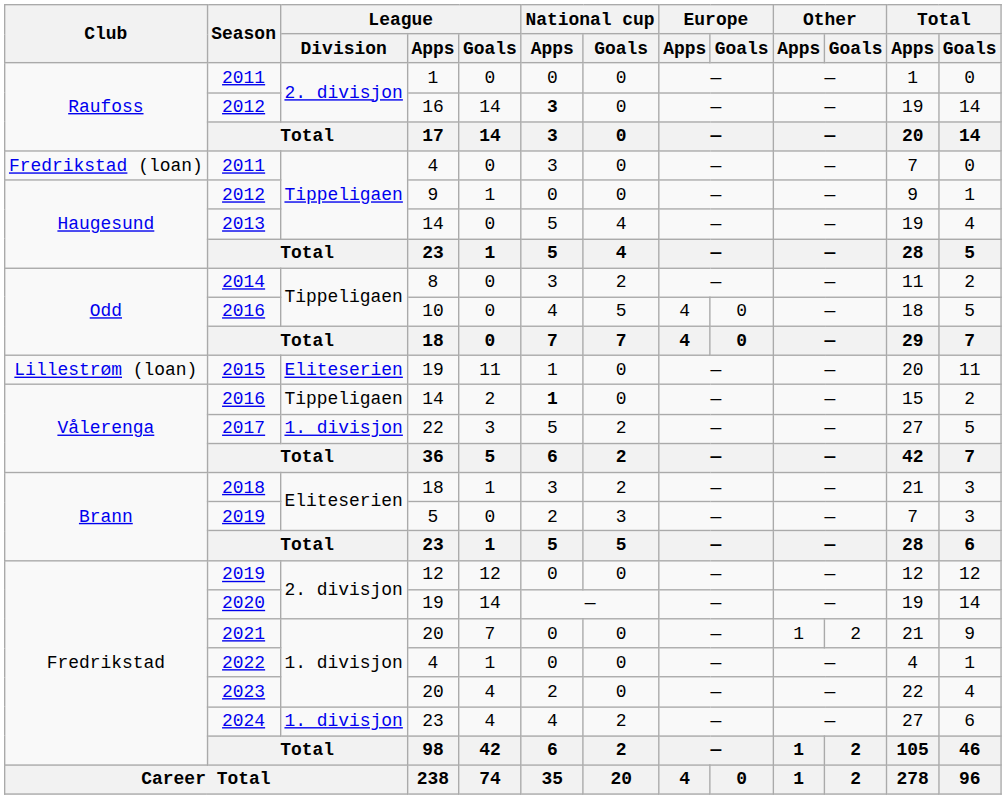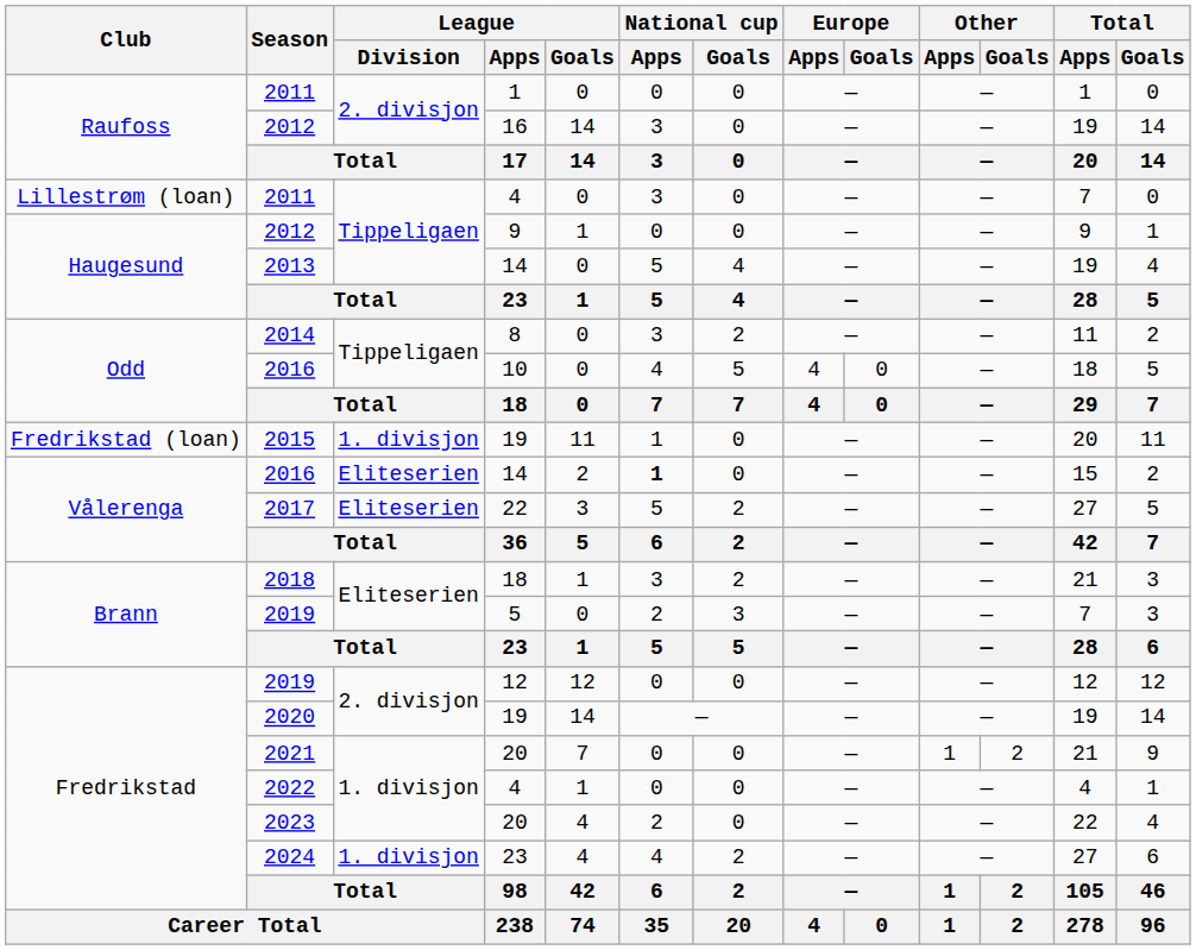 <table class="wikitable" style="text-align: center;">
 <tr>
 <th rowspan="2">Club</th>
 <th rowspan="2">Season</th>
 <th colspan="3">League</th>
 <th colspan="2">National cup</th>
 <th colspan="2">Europe</th>
 <th colspan="2">Other</th>
 <th colspan="2">Total</th>
 </tr>
 <tr>
 <th>Division</th>
 <th>Apps</th>
 <th>Goals</th>
 <th>Apps</th>
 <th>Goals</th>
 <th>Apps</th>
 <th>Goals</th>
 <th>Apps</th>
 <th>Goals</th>
 <th>Apps</th>
 <th>Goals</th>
 </tr>
 <tr>
 <td rowspan="3"><a href='#'>Raufoss</a></td>
 <td><a href='#'>2011</a></td>
 <td rowspan="2"><a href='#'>2. divisjon</a></td>
 <td>1</td>
 <td>0</td>
 <td>0</td>
 <td>0</td>
 <td colspan="2">—</td>
 <td colspan="2">—</td>
 <td>1</td>
 <td>0</td>
 </tr>
 <tr>
 <td><a href='#'>2012</a></td>
 <td>16</td>
 <td>14</td>
-<td><strong>3</strong></td>
+<td>3</td>
 <td>0</td>
 <td colspan="2">—</td>
 <td colspan="2">—</td>
 <td>19</td>
 <td>14</td>
 </tr>
 <tr>
 <th colspan="2">Total</th>
 <th>17</th>
 <th>14</th>
 <th>3</th>
 <th>0</th>
 <th colspan="2">—</th>
 <th colspan="2">—</th>
 <th>20</th>
 <th>14</th>
 </tr>
 <tr>
-<td><a href='#'>Fredrikstad</a> (loan)</td>
+<td><a href='#'>Lillestrøm</a> (loan)</td>
 <td><a href='#'>2011</a></td>
 <td rowspan="3"><a href='#'>Tippeligaen</a></td>
 <td>4</td>
 <td>0</td>
 <td>3</td>
 <td>0</td>
 <td colspan="2">—</td>
 <td colspan="2">—</td>
 <td>7</td>
 <td>0</td>
 </tr>
 <tr>
 <td rowspan="3"><a href='#'>Haugesund</a></td>
 <td><a href='#'>2012</a></td>
 <td>9</td>
 <td>1</td>
 <td>0</td>
 <td>0</td>
 <td colspan="2">—</td>
 <td colspan="2">—</td>
 <td>9</td>
 <td>1</td>
 </tr>
 <tr>
 <td><a href='#'>2013</a></td>
 <td>14</td>
 <td>0</td>
 <td>5</td>
 <td>4</td>
 <td colspan="2">—</td>
 <td colspan="2">—</td>
 <td>19</td>
 <td>4</td>
 </tr>
 <tr>
 <th colspan="2">Total</th>
 <th>23</th>
 <th>1</th>
 <th>5</th>
 <th>4</th>
 <th colspan="2">—</th>
 <th colspan="2">—</th>
 <th>28</th>
 <th>5</th>
 </tr>
 <tr>
 <td rowspan="3"><a href='#'>Odd</a></td>
 <td><a href='#'>2014</a></td>
 <td rowspan="2">Tippeligaen</td>
 <td>8</td>
 <td>0</td>
 <td>3</td>
 <td>2</td>
 <td colspan="2">—</td>
 <td colspan="2">—</td>
 <td>11</td>
 <td>2</td>
 </tr>
 <tr>
 <td><a href='#'>2016</a></td>
 <td>10</td>
 <td>0</td>
 <td>4</td>
 <td>5</td>
 <td>4</td>
 <td>0</td>
 <td colspan="2">—</td>
 <td>18</td>
 <td>5</td>
 </tr>
 <tr>
 <th colspan="2">Total</th>
 <th>18</th>
 <th>0</th>
 <th>7</th>
 <th>7</th>
 <th>4</th>
 <th>0</th>
 <th colspan="2">—</th>
 <th>29</th>
 <th>7</th>
 </tr>
 <tr>
-<td><a href='#'>Lillestrøm</a> (loan)</td>
+<td><a href='#'>Fredrikstad</a> (loan)</td>
 <td><a href='#'>2015</a></td>
-<td><a href='#'>Eliteserien</a></td>
+<td><a href='#'>1. divisjon</a></td>
 <td>19</td>
 <td>11</td>
 <td>1</td>
 <td>0</td>
 <td colspan="2">—</td>
 <td colspan="2">—</td>
 <td>20</td>
 <td>11</td>
 </tr>
 <tr>
 <td rowspan="3"><a href='#'>Vålerenga</a></td>
 <td><a href='#'>2016</a></td>
-<td>Tippeligaen</td>
+<td><a href='#'>Eliteserien</a></td>
 <td>14</td>
 <td>2</td>
 <td><strong>1</strong></td>
 <td>0</td>
 <td colspan="2">—</td>
 <td colspan="2">—</td>
 <td>15</td>
 <td>2</td>
 </tr>
 <tr>
 <td><a href='#'>2017</a></td>
-<td><a href='#'>1. divisjon</a></td>
+<td><a href='#'>Eliteserien</a></td>
 <td>22</td>
 <td>3</td>
 <td>5</td>
 <td>2</td>
 <td colspan="2">—</td>
 <td colspan="2">—</td>
 <td>27</td>
 <td>5</td>
 </tr>
 <tr>
 <th colspan="2">Total</th>
 <th>36</th>
 <th>5</th>
 <th>6</th>
 <th>2</th>
 <th colspan="2">—</th>
 <th colspan="2">—</th>
 <th>42</th>
 <th>7</th>
 </tr>
 <tr>
 <td rowspan="3"><a href='#'>Brann</a></td>
 <td><a href='#'>2018</a></td>
 <td rowspan="2">Eliteserien</td>
 <td>18</td>
 <td>1</td>
 <td>3</td>
 <td>2</td>
 <td colspan="2">—</td>
 <td colspan="2">—</td>
 <td>21</td>
 <td>3</td>
 </tr>
 <tr>
 <td><a href='#'>2019</a></td>
 <td>5</td>
 <td>0</td>
 <td>2</td>
 <td>3</td>
 <td colspan="2">—</td>
 <td colspan="2">—</td>
 <td>7</td>
 <td>3</td>
 </tr>
 <tr>
 <th colspan="2">Total</th>
 <th>23</th>
 <th>1</th>
 <th>5</th>
 <th>5</th>
 <th colspan="2">—</th>
 <th colspan="2">—</th>
 <th>28</th>
 <th>6</th>
 </tr>
 <tr>
 <td rowspan="7">Fredrikstad</td>
 <td><a href='#'>2019</a></td>
 <td rowspan="2">2. divisjon</td>
 <td>12</td>
 <td>12</td>
 <td>0</td>
 <td>0</td>
 <td colspan="2">—</td>
 <td colspan="2">—</td>
 <td>12</td>
 <td>12</td>
 </tr>
 <tr>
 <td><a href='#'>2020</a></td>
 <td>19</td>
 <td>14</td>
 <td colspan="2">—</td>
 <td colspan="2">—</td>
 <td colspan="2">—</td>
 <td>19</td>
 <td>14</td>
 </tr>
 <tr>
 <td><a href='#'>2021</a></td>
 <td rowspan="3">1. divisjon</td>
 <td>20</td>
 <td>7</td>
 <td>0</td>
 <td>0</td>
 <td colspan="2">—</td>
 <td>1</td>
 <td>2</td>
 <td>21</td>
 <td>9</td>
 </tr>
 <tr>
 <td><a href='#'>2022</a></td>
 <td>4</td>
 <td>1</td>
 <td>0</td>
 <td>0</td>
 <td colspan="2">—</td>
 <td colspan="2">—</td>
 <td>4</td>
 <td>1</td>
 </tr>
 <tr>
 <td><a href='#'>2023</a></td>
 <td>20</td>
 <td>4</td>
 <td>2</td>
 <td>0</td>
 <td colspan="2">—</td>
 <td colspan="2">—</td>
 <td>22</td>
 <td>4</td>
 </tr>
 <tr>
 <td><a href='#'>2024</a></td>
 <td><a href='#'>1. divisjon</a></td>
 <td>23</td>
 <td>4</td>
 <td>4</td>
 <td>2</td>
 <td colspan="2">—</td>
 <td colspan="2">—</td>
 <td>27</td>
 <td>6</td>
 </tr>
 <tr>
 <th colspan="2">Total</th>
 <th>98</th>
 <th>42</th>
 <th>6</th>
 <th>2</th>
 <th colspan="2">—</th>
 <th>1</th>
 <th>2</th>
 <th>105</th>
 <th>46</th>
 </tr>
 <tr>
 <th colspan="3">Career Total</th>
 <th>238</th>
 <th>74</th>
 <th>35</th>
 <th>20</th>
 <th>4</th>
 <th>0</th>
 <th>1</th>
 <th>2</th>
 <th>278</th>
 <th>96</th>
 </tr>
 </table>
